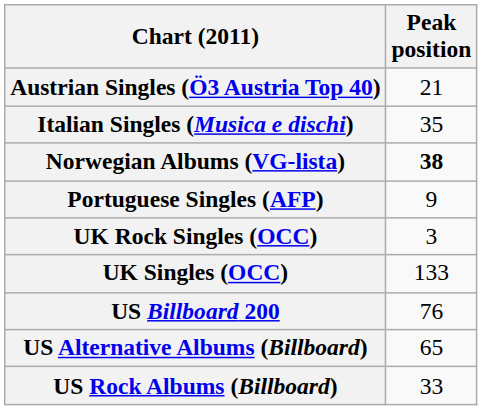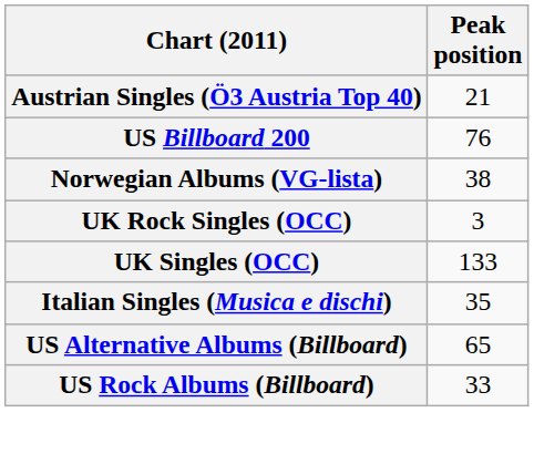 <table class="wikitable sortable plainrowheaders">
 <tr>
 <th scope="col">Chart (2011)</th>
 <th scope="col">Peak<br>position</th>
 </tr>
 <tr>
 <th scope="row">Austrian Singles (<a href='#'>Ö3 Austria Top 40</a>)</th>
 <td align="center">21</td>
 </tr>
 <tr>
-<th scope="row">Italian Singles (<em><a href='#'>Musica e dischi</a></em>)</th>
-<td align="center">35</td>
+<th scope="row">US <a href='#'><em>Billboard</em> 200</a></th>
+<td align="center">76</td>
 </tr>
 <tr>
 <th scope="row">Norwegian Albums (<a href='#'>VG-lista</a>)</th>
-<td align="center"><strong>38</strong></td>
-</tr>
-<tr>
-<th scope="row">Portuguese Singles (<a href='#'>AFP</a>)</th>
-<td align="center">9</td>
+<td align="center">38</td>
 </tr>
 <tr>
 <th scope="row">UK Rock Singles (<a href='#'>OCC</a>)</th>
 <td align="center">3</td>
 </tr>
 <tr>
 <th scope="row">UK Singles (<a href='#'>OCC</a>)</th>
 <td align="center">133</td>
 </tr>
 <tr>
-<th scope="row">US <a href='#'><em>Billboard</em> 200</a></th>
-<td align="center">76</td>
+<th scope="row">Italian Singles (<em><a href='#'>Musica e dischi</a></em>)</th>
+<td align="center">35</td>
 </tr>
 <tr>
 <th scope="row">US <a href='#'>Alternative Albums</a> (<em>Billboard</em>)</th>
 <td align="center">65</td>
 </tr>
 <tr>
 <th scope="row">US <a href='#'>Rock Albums</a> (<em>Billboard</em>)</th>
 <td align="center">33</td>
 </tr>
 </table>
